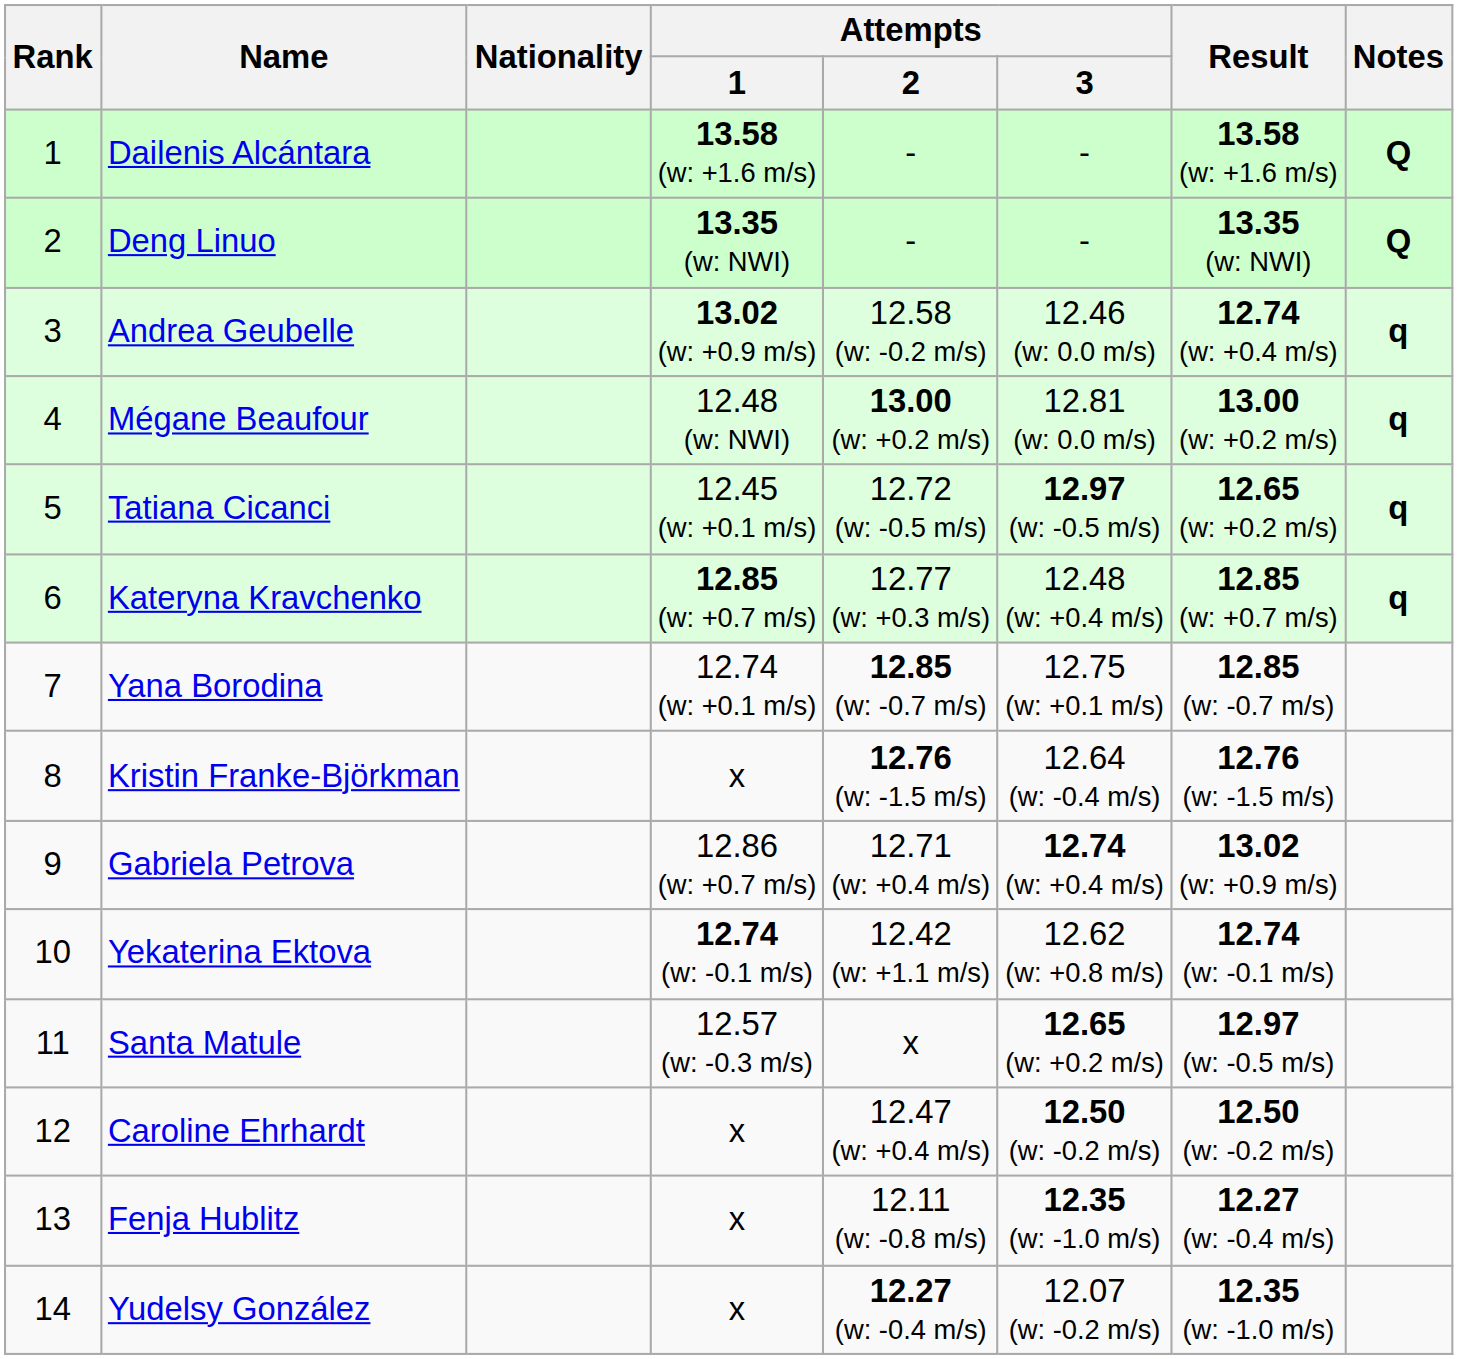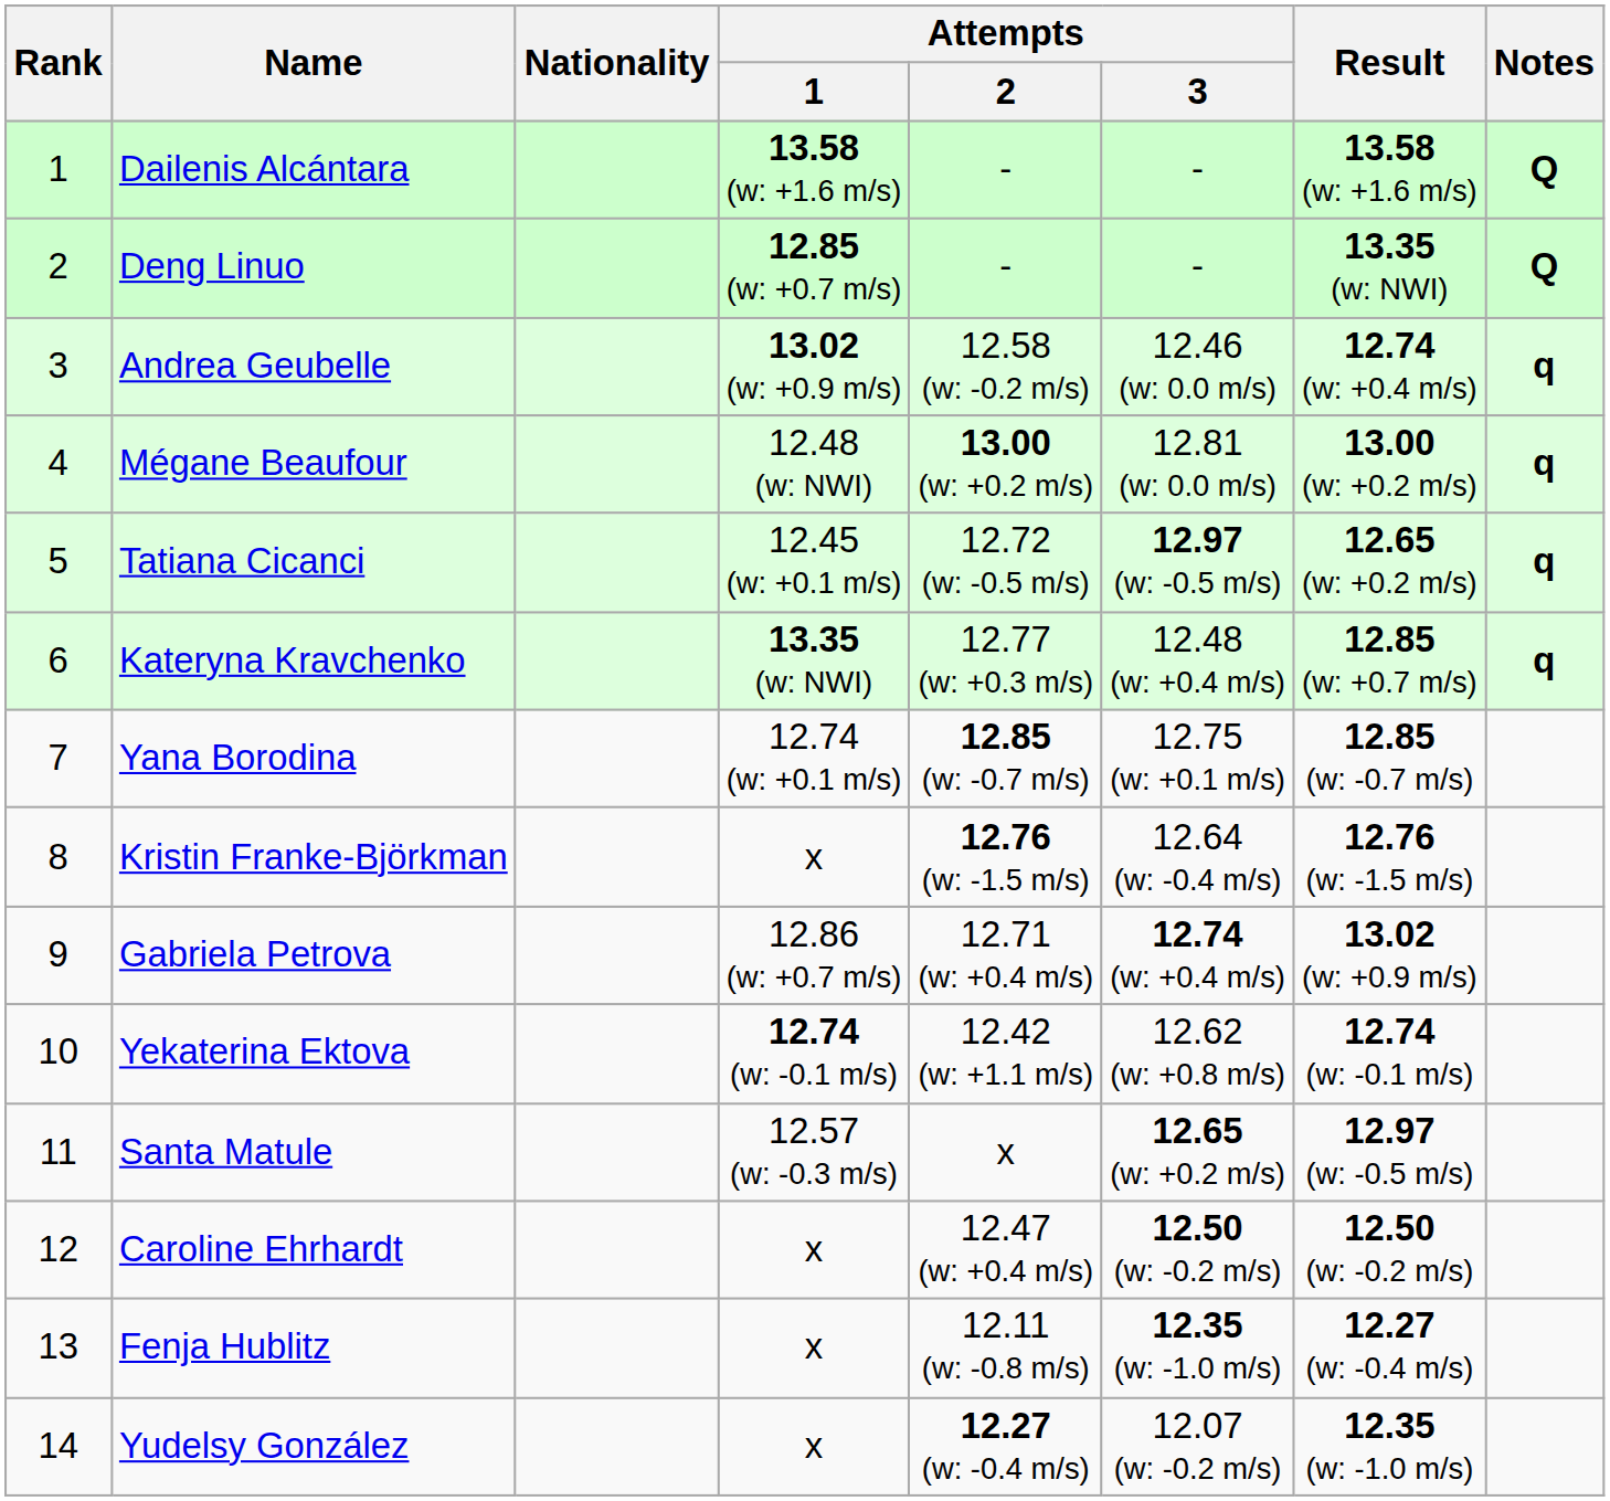 <table class="wikitable sortable" style="text-align:center">
 <tr>
 <th rowspan=2>Rank</th>
 <th rowspan=2>Name</th>
 <th rowspan=2>Nationality</th>
 <th colspan=3>Attempts</th>
 <th rowspan=2>Result</th>
 <th rowspan=2>Notes</th>
 </tr>
 <tr>
 <th>1</th>
 <th>2</th>
 <th>3</th>
 </tr>
 <tr bgcolor=ccffcc>
 <td>1</td>
 <td align=left><a href='#'>Dailenis Alcántara</a></td>
 <td align=left></td>
 <td><strong>13.58</strong><br><small>(w: +1.6 m/s)</small></td>
 <td>-</td>
 <td>-</td>
 <td><strong>13.58</strong> <br><small>(w: +1.6 m/s)</small></td>
 <td><strong>Q</strong></td>
 </tr>
 <tr bgcolor=ccffcc>
 <td>2</td>
 <td align=left><a href='#'>Deng Linuo</a></td>
 <td align=left></td>
-<td><strong>13.35</strong><br><small>(w: NWI)</small></td>
+<td><strong>12.85</strong><br><small>(w: +0.7 m/s)</small></td>
 <td>-</td>
 <td>-</td>
 <td><strong>13.35</strong> <br><small>(w: NWI)</small></td>
 <td><strong>Q</strong></td>
 </tr>
 <tr bgcolor=ddffdd>
 <td>3</td>
 <td align=left><a href='#'>Andrea Geubelle</a></td>
 <td align=left></td>
 <td><strong>13.02</strong><br><small>(w: +0.9 m/s)</small></td>
 <td>12.58<br><small>(w: -0.2 m/s)</small></td>
 <td>12.46<br><small>(w: 0.0 m/s)</small></td>
 <td><strong>12.74</strong> <br><small>(w: +0.4 m/s)</small></td>
 <td><strong>q</strong></td>
 </tr>
 <tr bgcolor=ddffdd>
 <td>4</td>
 <td align=left><a href='#'>Mégane Beaufour</a></td>
 <td align=left></td>
 <td>12.48<br><small>(w: NWI)</small></td>
 <td><strong>13.00</strong><br><small>(w: +0.2 m/s)</small></td>
 <td>12.81<br><small>(w: 0.0 m/s)</small></td>
 <td><strong>13.00</strong> <br><small>(w: +0.2 m/s)</small></td>
 <td><strong>q</strong></td>
 </tr>
 <tr bgcolor=ddffdd>
 <td>5</td>
 <td align=left><a href='#'>Tatiana Cicanci</a></td>
 <td align=left></td>
 <td>12.45<br><small>(w: +0.1 m/s)</small></td>
 <td>12.72<br><small>(w: -0.5 m/s)</small></td>
 <td><strong>12.97</strong><br><small>(w: -0.5 m/s)</small></td>
 <td><strong>12.65</strong> <br><small>(w: +0.2 m/s)</small></td>
 <td><strong>q</strong></td>
 </tr>
 <tr bgcolor=ddffdd>
 <td>6</td>
 <td align=left><a href='#'>Kateryna Kravchenko</a></td>
 <td align=left></td>
-<td><strong>12.85</strong><br><small>(w: +0.7 m/s)</small></td>
+<td><strong>13.35</strong><br><small>(w: NWI)</small></td>
 <td>12.77<br><small>(w: +0.3 m/s)</small></td>
 <td>12.48<br><small>(w: +0.4 m/s)</small></td>
 <td><strong>12.85</strong> <br><small>(w: +0.7 m/s)</small></td>
 <td><strong>q</strong></td>
 </tr>
 <tr>
 <td>7</td>
 <td align=left><a href='#'>Yana Borodina</a></td>
 <td align=left></td>
 <td>12.74<br><small>(w: +0.1 m/s)</small></td>
 <td><strong>12.85</strong><br><small>(w: -0.7 m/s)</small></td>
 <td>12.75<br><small>(w: +0.1 m/s)</small></td>
 <td><strong>12.85</strong> <br><small>(w: -0.7 m/s)</small></td>
 <td></td>
 </tr>
 <tr>
 <td>8</td>
 <td align=left><a href='#'>Kristin Franke-Björkman</a></td>
 <td align=left></td>
 <td>x</td>
 <td><strong>12.76</strong><br><small>(w: -1.5 m/s)</small></td>
 <td>12.64<br><small>(w: -0.4 m/s)</small></td>
 <td><strong>12.76</strong> <br><small>(w: -1.5 m/s)</small></td>
 <td></td>
 </tr>
 <tr>
 <td>9</td>
 <td align=left><a href='#'>Gabriela Petrova</a></td>
 <td align=left></td>
 <td>12.86<br><small>(w: +0.7 m/s)</small></td>
 <td>12.71<br><small>(w: +0.4 m/s)</small></td>
 <td><strong>12.74</strong><br><small>(w: +0.4 m/s)</small></td>
 <td><strong>13.02</strong> <br><small>(w: +0.9 m/s)</small></td>
 <td></td>
 </tr>
 <tr>
 <td>10</td>
 <td align=left><a href='#'>Yekaterina Ektova</a></td>
 <td align=left></td>
 <td><strong>12.74</strong><br><small>(w: -0.1 m/s)</small></td>
 <td>12.42<br><small>(w: +1.1 m/s)</small></td>
 <td>12.62<br><small>(w: +0.8 m/s)</small></td>
 <td><strong>12.74</strong> <br><small>(w: -0.1 m/s)</small></td>
 <td></td>
 </tr>
 <tr>
 <td>11</td>
 <td align=left><a href='#'>Santa Matule</a></td>
 <td align=left></td>
 <td>12.57<br><small>(w: -0.3 m/s)</small></td>
 <td>x</td>
 <td><strong>12.65</strong><br><small>(w: +0.2 m/s)</small></td>
 <td><strong>12.97</strong> <br><small>(w: -0.5 m/s)</small></td>
 <td></td>
 </tr>
 <tr>
 <td>12</td>
 <td align=left><a href='#'>Caroline Ehrhardt</a></td>
 <td align=left></td>
 <td>x</td>
 <td>12.47<br><small>(w: +0.4 m/s)</small></td>
 <td><strong>12.50</strong><br><small>(w: -0.2 m/s)</small></td>
 <td><strong>12.50</strong> <br><small>(w: -0.2 m/s)</small></td>
 <td></td>
 </tr>
 <tr>
 <td>13</td>
 <td align=left><a href='#'>Fenja Hublitz</a></td>
 <td align=left></td>
 <td>x</td>
 <td>12.11<br><small>(w: -0.8 m/s)</small></td>
 <td><strong>12.35</strong><br><small>(w: -1.0 m/s)</small></td>
 <td><strong>12.27</strong> <br><small>(w: -0.4 m/s)</small></td>
 <td></td>
 </tr>
 <tr>
 <td>14</td>
 <td align=left><a href='#'>Yudelsy González</a></td>
 <td align=left></td>
 <td>x</td>
 <td><strong>12.27</strong><br><small>(w: -0.4 m/s)</small></td>
 <td>12.07<br><small>(w: -0.2 m/s)</small></td>
 <td><strong>12.35</strong> <br><small>(w: -1.0 m/s)</small></td>
 <td></td>
 </tr>
 </table>
